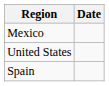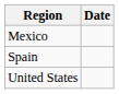 <table class="wikitable">
 <tr>
 <th>Region</th>
 <th>Date</th>
 </tr>
 <tr>
 <td>Mexico</td>
 <td></td>
 </tr>
 <tr>
+<td>Spain</td>
+<td></td>
+</tr>
+<tr>
 <td>United States</td>
 <td></td>
 </tr>
-<tr>
-<td>Spain</td>
-<td></td>
-</tr>
 </table>
